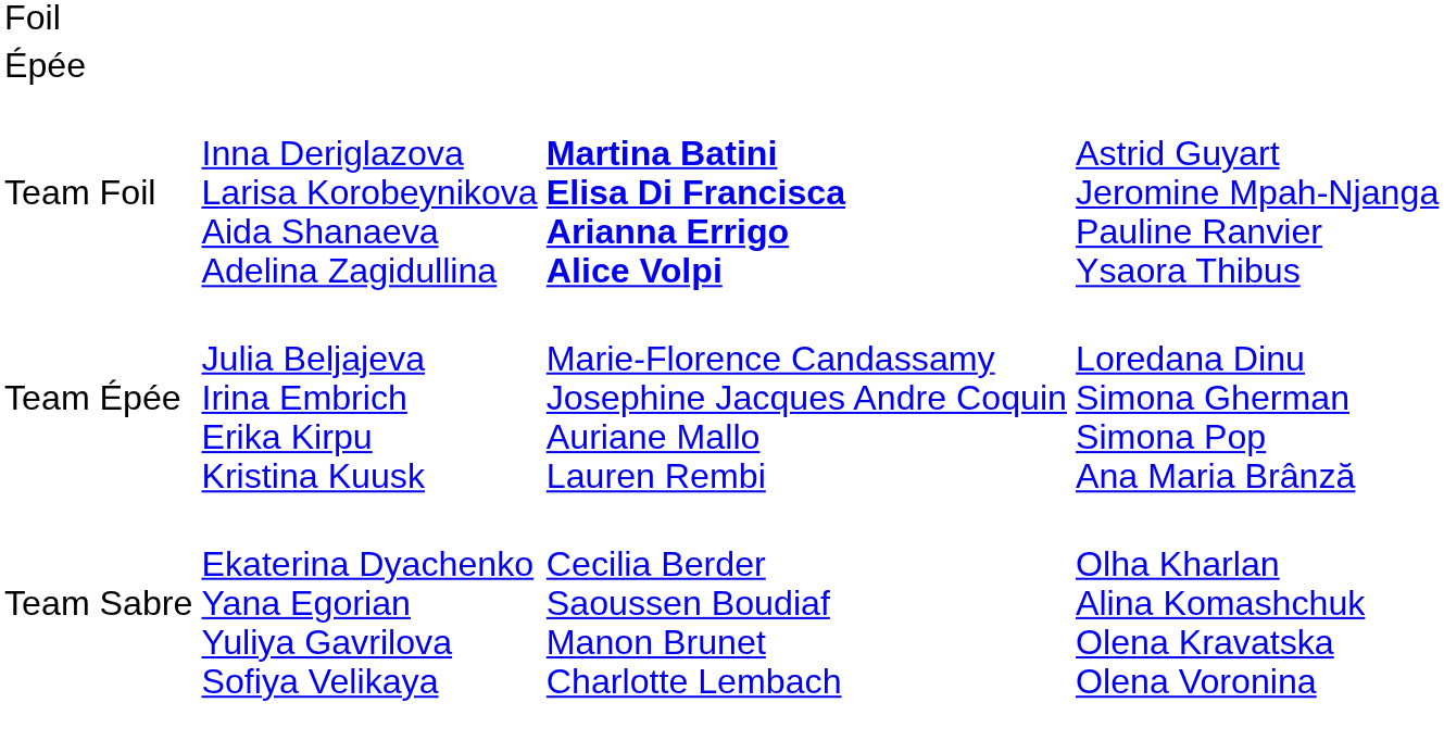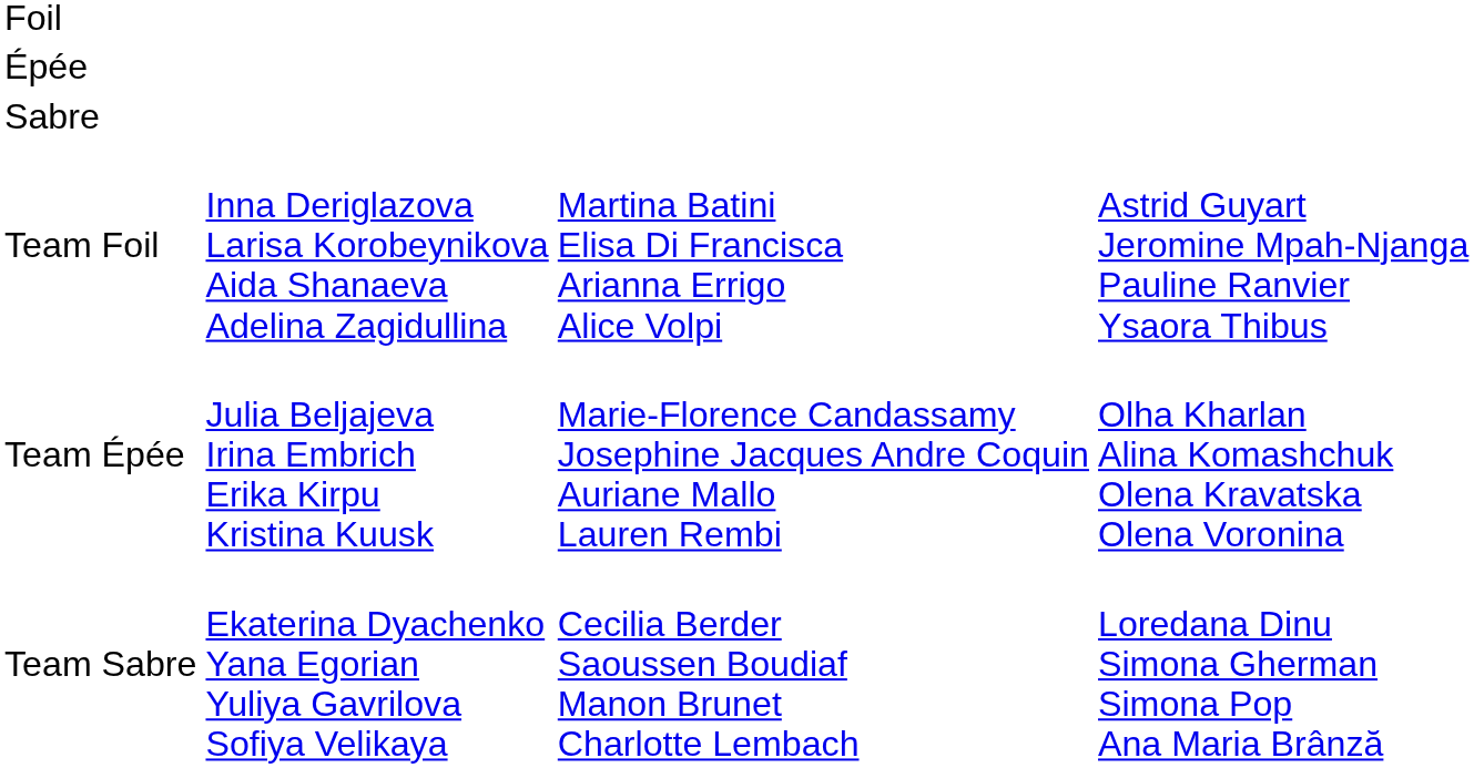 <table>
 <tr>
 <td>Foil</td>
 <td></td>
 <td></td>
 <td><br></td>
 </tr>
 <tr>
 <td>Épée</td>
 <td></td>
 <td></td>
 <td><br></td>
 </tr>
 <tr>
+<td>Sabre</td>
+<td></td>
+<td></td>
+<td><br></td>
+</tr>
+<tr>
 <td>Team Foil</td>
 <td> <br> <a href='#'>Inna Deriglazova</a> <br> <a href='#'>Larisa Korobeynikova</a> <br> <a href='#'>Aida Shanaeva</a> <br> <a href='#'>Adelina Zagidullina</a></td>
-<td><strong> <br> <a href='#'>Martina Batini</a> <br> <a href='#'>Elisa Di Francisca</a> <br> <a href='#'>Arianna Errigo</a> <br> <a href='#'>Alice Volpi</a></strong></td>
+<td> <br> <a href='#'>Martina Batini</a> <br> <a href='#'>Elisa Di Francisca</a> <br> <a href='#'>Arianna Errigo</a> <br> <a href='#'>Alice Volpi</a></td>
 <td> <br> <a href='#'>Astrid Guyart</a> <br> <a href='#'>Jeromine Mpah-Njanga</a> <br> <a href='#'>Pauline Ranvier</a> <br> <a href='#'>Ysaora Thibus</a></td>
 </tr>
 <tr>
 <td>Team Épée</td>
 <td> <br> <a href='#'>Julia Beljajeva</a> <br> <a href='#'>Irina Embrich</a> <br> <a href='#'>Erika Kirpu</a> <br> <a href='#'>Kristina Kuusk</a></td>
 <td> <br> <a href='#'>Marie-Florence Candassamy</a> <br> <a href='#'>Josephine Jacques Andre Coquin</a> <br> <a href='#'>Auriane Mallo</a> <br> <a href='#'>Lauren Rembi</a></td>
-<td> <br> <a href='#'>Loredana Dinu</a> <br> <a href='#'>Simona Gherman</a> <br> <a href='#'>Simona Pop</a> <br> <a href='#'>Ana Maria Brânză</a></td>
+<td> <br> <a href='#'>Olha Kharlan</a> <br> <a href='#'>Alina Komashchuk</a> <br> <a href='#'>Olena Kravatska</a> <br> <a href='#'>Olena Voronina</a></td>
 </tr>
 <tr>
 <td>Team Sabre</td>
 <td> <br> <a href='#'>Ekaterina Dyachenko</a> <br> <a href='#'>Yana Egorian</a> <br> <a href='#'>Yuliya Gavrilova</a> <br> <a href='#'>Sofiya Velikaya</a></td>
 <td> <br> <a href='#'>Cecilia Berder</a> <br> <a href='#'>Saoussen Boudiaf</a> <br> <a href='#'>Manon Brunet</a> <br> <a href='#'>Charlotte Lembach</a></td>
-<td> <br> <a href='#'>Olha Kharlan</a> <br> <a href='#'>Alina Komashchuk</a> <br> <a href='#'>Olena Kravatska</a> <br> <a href='#'>Olena Voronina</a></td>
+<td> <br> <a href='#'>Loredana Dinu</a> <br> <a href='#'>Simona Gherman</a> <br> <a href='#'>Simona Pop</a> <br> <a href='#'>Ana Maria Brânză</a></td>
 </tr>
 </table>
